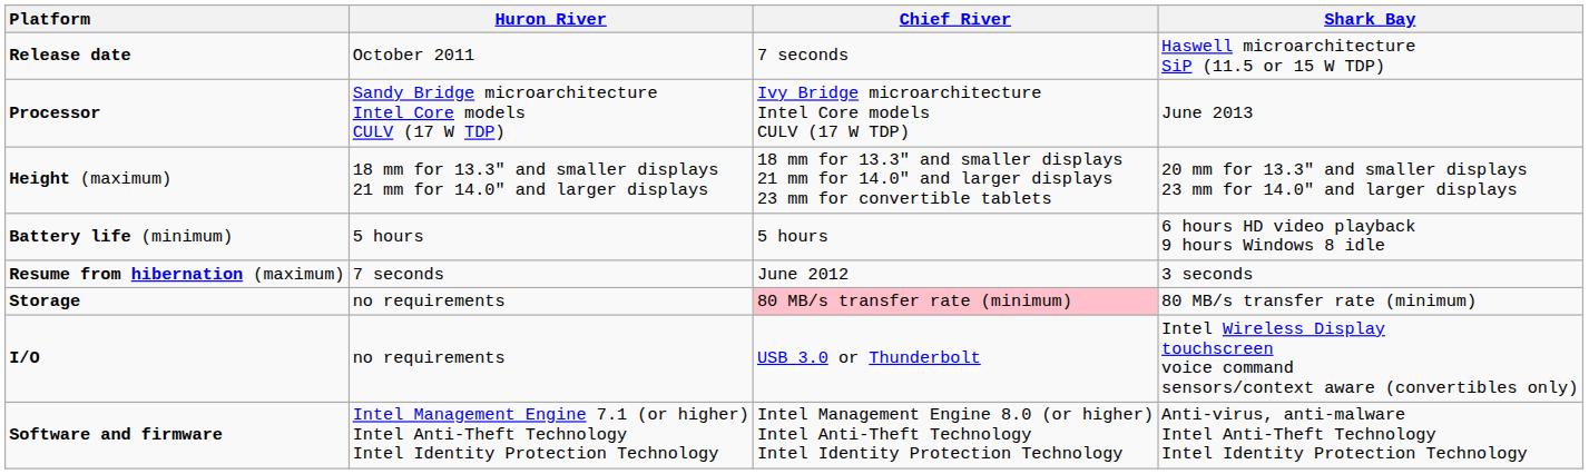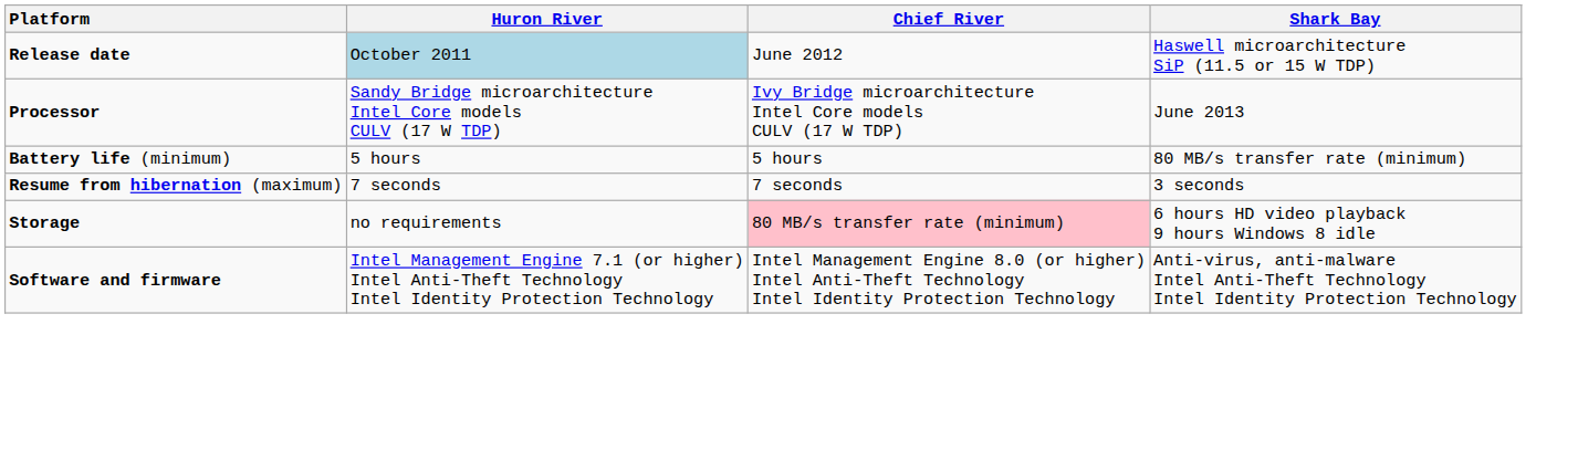 <table class="wikitable collapsible">
 <tr>
 <th style="text-align:left;">Platform</th>
 <th><a href='#'>Huron River</a></th>
 <th><a href='#'>Chief River</a></th>
 <th><a href='#'>Shark Bay</a></th>
 </tr>
 <tr>
 <td><strong>Release date</strong></td>
-<td>October 2011</td>
-<td>7 seconds </td>
+<td style="background: lightblue;">October 2011</td>
+<td>June 2012</td>
 <td><a href='#'>Haswell</a> microarchitecture<br><a href='#'>SiP</a> (11.5 or 15 W TDP)</td>
 </tr>
 <tr>
 <td><strong>Processor</strong></td>
 <td><a href='#'>Sandy Bridge</a> microarchitecture<br><a href='#'>Intel Core</a> models<br><a href='#'>CULV</a> (17 W <a href='#'>TDP</a>)</td>
 <td><a href='#'>Ivy Bridge</a> microarchitecture<br>Intel Core models<br>CULV (17 W TDP)</td>
 <td>June 2013</td>
 </tr>
 <tr>
-<td><strong>Height</strong> (maximum)</td>
-<td>18 mm for 13.3" and smaller displays<br>21 mm for 14.0" and larger displays</td>
-<td>18 mm for 13.3" and smaller displays<br>21 mm for 14.0" and larger displays<br>23 mm for convertible tablets</td>
-<td>20 mm for 13.3" and smaller displays<br>23 mm for 14.0" and larger displays</td>
-</tr>
-<tr>
 <td><strong>Battery life</strong> (minimum)</td>
 <td>5 hours</td>
 <td>5 hours</td>
-<td>6 hours HD video playback<br>9 hours Windows 8 idle</td>
+<td>80 MB/s transfer rate (minimum)</td>
 </tr>
 <tr>
 <td><strong>Resume from <a href='#'>hibernation</a></strong> (maximum)</td>
 <td>7 seconds</td>
-<td>June 2012</td>
+<td>7 seconds </td>
 <td>3 seconds </td>
 </tr>
 <tr>
 <td><strong>Storage</strong></td>
 <td>no requirements</td>
 <td style="background: pink;">80 MB/s transfer rate (minimum)</td>
-<td>80 MB/s transfer rate (minimum)</td>
-</tr>
-<tr>
-<td><strong>I/O</strong></td>
-<td>no requirements</td>
-<td><a href='#'>USB 3.0</a> or <a href='#'>Thunderbolt</a></td>
-<td>Intel <a href='#'>Wireless Display</a><br><a href='#'>touchscreen</a><br>voice command<br>sensors/context aware (convertibles only)</td>
+<td>6 hours HD video playback<br>9 hours Windows 8 idle</td>
 </tr>
 <tr>
 <td><strong>Software and firmware</strong></td>
 <td><a href='#'>Intel Management Engine</a> 7.1 (or higher)<br>Intel Anti-Theft Technology<br>Intel Identity Protection Technology</td>
 <td>Intel Management Engine 8.0 (or higher)<br>Intel Anti-Theft Technology<br>Intel Identity Protection Technology</td>
 <td>Anti-virus, anti-malware<br>Intel Anti-Theft Technology<br>Intel Identity Protection Technology</td>
 </tr>
 </table>
